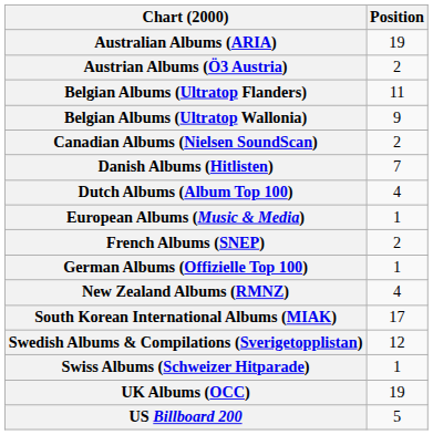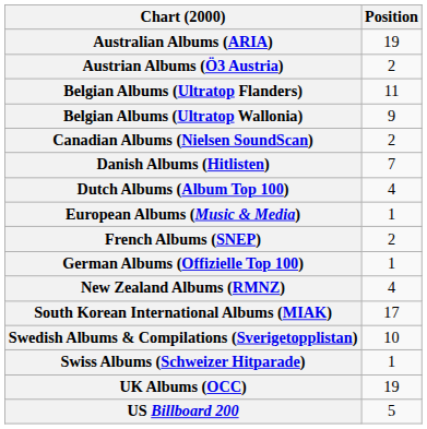 <table class="wikitable sortable plainrowheaders" style="text-align:center;">
 <tr>
 <th scope="col">Chart (2000)</th>
 <th scope="col">Position</th>
 </tr>
 <tr>
 <th scope="row">Australian Albums (<a href='#'>ARIA</a>)</th>
 <td>19</td>
 </tr>
 <tr>
 <th scope="row">Austrian Albums (<a href='#'>Ö3 Austria</a>)</th>
 <td>2</td>
 </tr>
 <tr>
 <th scope="row">Belgian Albums (<a href='#'>Ultratop</a> Flanders)</th>
 <td>11</td>
 </tr>
 <tr>
 <th scope="row">Belgian Albums (<a href='#'>Ultratop</a> Wallonia)</th>
 <td>9</td>
 </tr>
 <tr>
 <th scope="row">Canadian Albums (<a href='#'>Nielsen SoundScan</a>)</th>
 <td>2</td>
 </tr>
 <tr>
 <th scope="row">Danish Albums (<a href='#'>Hitlisten</a>)</th>
 <td>7</td>
 </tr>
 <tr>
 <th scope="row">Dutch Albums (<a href='#'>Album Top 100</a>)</th>
 <td>4</td>
 </tr>
 <tr>
 <th scope="row">European Albums (<em><a href='#'>Music & Media</a></em>)</th>
 <td>1</td>
 </tr>
 <tr>
 <th scope="row">French Albums (<a href='#'>SNEP</a>)</th>
 <td>2</td>
 </tr>
 <tr>
 <th scope="row">German Albums (<a href='#'>Offizielle Top 100</a>)</th>
 <td>1</td>
 </tr>
 <tr>
 <th scope="row">New Zealand Albums (<a href='#'>RMNZ</a>)</th>
 <td>4</td>
 </tr>
 <tr>
 <th scope="row">South Korean International Albums (<a href='#'>MIAK</a>)</th>
 <td>17</td>
 </tr>
 <tr>
 <th scope="row">Swedish Albums & Compilations (<a href='#'>Sverigetopplistan</a>)</th>
-<td>12</td>
+<td>10</td>
 </tr>
 <tr>
 <th scope="row">Swiss Albums (<a href='#'>Schweizer Hitparade</a>)</th>
 <td>1</td>
 </tr>
 <tr>
 <th scope="row">UK Albums (<a href='#'>OCC</a>)</th>
 <td>19</td>
 </tr>
 <tr>
 <th scope="row">US <em><a href='#'>Billboard 200</a></em></th>
 <td>5</td>
 </tr>
 </table>
